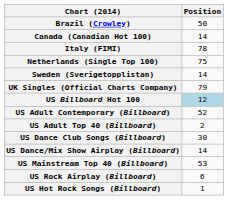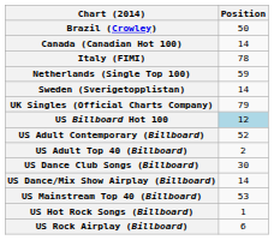 <table class="wikitable plainrowheaders sortable" style="text-align:center">
 <tr>
 <th scope="col">Chart (2014)</th>
 <th>Position</th>
 </tr>
 <tr>
 <th scope="row">Brazil (<a href='#'>Crowley</a>)</th>
 <td>50</td>
 </tr>
 <tr>
 <th scope="row">Canada (Canadian Hot 100)</th>
 <td style="text-align:center;">14</td>
 </tr>
 <tr>
 <th scope="row">Italy (FIMI)</th>
 <td style="text-align:center;">78</td>
 </tr>
 <tr>
 <th scope="row">Netherlands (Single Top 100)</th>
-<td style="text-align:center;">75</td>
+<td style="text-align:center;">59</td>
 </tr>
 <tr>
 <th scope="row">Sweden (Sverigetopplistan)</th>
 <td style="text-align:center;">14</td>
 </tr>
 <tr>
 <th scope="row">UK Singles (Official Charts Company)</th>
 <td style="text-align:center;">79</td>
 </tr>
 <tr>
 <th scope="row">US <em>Billboard</em> Hot 100</th>
 <td style="background: lightblue; text-align:center;">12</td>
 </tr>
 <tr>
 <th scope="row">US Adult Contemporary (<em>Billboard</em>)</th>
 <td style="text-align:center;">52</td>
 </tr>
 <tr>
 <th scope="row">US Adult Top 40 (<em>Billboard</em>)</th>
 <td style="text-align:center;">2</td>
 </tr>
 <tr>
 <th scope="row">US Dance Club Songs (<em>Billboard</em>)</th>
 <td style="text-align:center;">30</td>
 </tr>
 <tr>
 <th scope="row">US Dance/Mix Show Airplay (<em>Billboard</em>)</th>
 <td style="text-align:center;">14</td>
 </tr>
 <tr>
 <th scope="row">US Mainstream Top 40 (<em>Billboard</em>)</th>
 <td style="text-align:center;">53</td>
 </tr>
 <tr>
+<th scope="row">US Hot Rock Songs (<em>Billboard</em>)</th>
+<td style="text-align:center;">1</td>
+</tr>
+<tr>
 <th scope="row">US Rock Airplay (<em>Billboard</em>)</th>
 <td style="text-align:center;">6</td>
 </tr>
-<tr>
-<th scope="row">US Hot Rock Songs (<em>Billboard</em>)</th>
-<td style="text-align:center;">1</td>
-</tr>
 </table>
